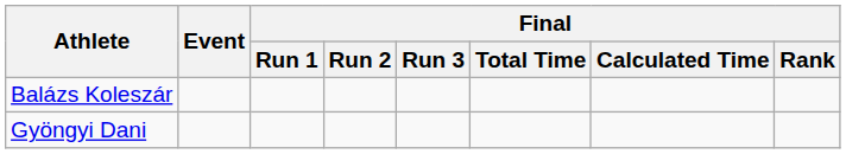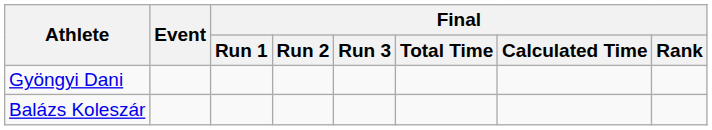 <table class="wikitable" style="font-size:90%">
 <tr>
 <th rowspan="2">Athlete</th>
 <th rowspan="2">Event</th>
 <th colspan="6">Final</th>
 </tr>
 <tr>
 <th>Run 1</th>
 <th>Run 2</th>
 <th>Run 3</th>
 <th>Total Time</th>
 <th>Calculated Time</th>
 <th>Rank</th>
 </tr>
 <tr>
+<td><a href='#'>Gyöngyi Dani</a></td>
+<td></td>
+<td align="center"></td>
+<td align="center"></td>
+<td align="center"></td>
+<td align="center"></td>
+<td align="center"></td>
+<td align="center"></td>
+</tr>
+<tr>
 <td><a href='#'>Balázs Koleszár</a></td>
 <td></td>
 <td align="center"></td>
 <td align="center"></td>
 <td align="center"></td>
 <td align="center"></td>
 <td align="center"></td>
 <td align="center"></td>
 </tr>
-<tr>
-<td><a href='#'>Gyöngyi Dani</a></td>
-<td></td>
-<td align="center"></td>
-<td align="center"></td>
-<td align="center"></td>
-<td align="center"></td>
-<td align="center"></td>
-<td align="center"></td>
-</tr>
 </table>
